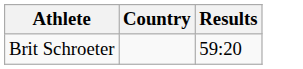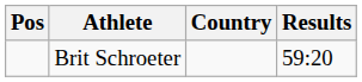 <table class="wikitable">
 <tr>
+<th>Pos</th>
 <th>Athlete</th>
 <th>Country</th>
 <th>Results</th>
 </tr>
 <tr>
+<td align="center"></td>
 <td>Brit Schroeter</td>
 <td></td>
 <td>59:20</td>
 </tr>
 </table>
